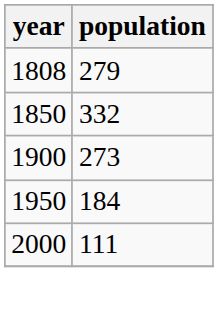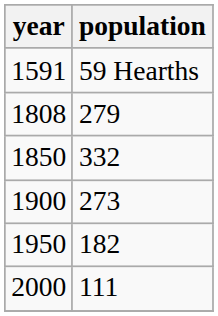 <table class="wikitable">
 <tr>
 <th>year</th>
 <th>population</th>
+</tr>
+<tr>
+<td>1591</td>
+<td>59 Hearths</td>
 </tr>
 <tr>
 <td>1808</td>
 <td>279</td>
 </tr>
 <tr>
 <td>1850</td>
 <td>332</td>
 </tr>
 <tr>
 <td>1900</td>
 <td>273</td>
 </tr>
 <tr>
 <td>1950</td>
-<td>184</td>
+<td>182</td>
 </tr>
 <tr>
 <td>2000</td>
 <td>111</td>
 </tr>
 <tr>
 </tr>
 </table>
